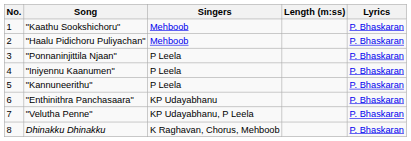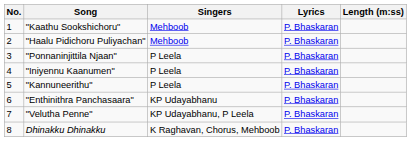 <table class="wikitable" style="font-size:95%;">
 <tr>
 <th>No.</th>
 <th>Song</th>
 <th>Singers</th>
+<th>Lyrics</th>
 <th>Length (m:ss)</th>
-<th>Lyrics</th>
 </tr>
 <tr>
 <td>1</td>
 <td>"Kaathu Sookshichoru"</td>
 <td><a href='#'>Mehboob</a></td>
+<td><a href='#'>P. Bhaskaran</a></td>
 <td></td>
-<td><a href='#'>P. Bhaskaran</a></td>
 </tr>
 <tr>
 <td>2</td>
 <td>"Haalu Pidichoru Puliyachan"</td>
 <td><a href='#'>Mehboob</a></td>
+<td><a href='#'>P. Bhaskaran</a></td>
 <td></td>
-<td><a href='#'>P. Bhaskaran</a></td>
 </tr>
 <tr>
 <td>3</td>
 <td>"Ponnaninjittila Njaan"</td>
 <td>P Leela</td>
+<td><a href='#'>P. Bhaskaran</a></td>
 <td></td>
-<td><a href='#'>P. Bhaskaran</a></td>
 </tr>
 <tr>
 <td>4</td>
 <td>"Iniyennu Kaanumen"</td>
 <td>P Leela</td>
+<td><a href='#'>P. Bhaskaran</a></td>
 <td></td>
-<td><a href='#'>P. Bhaskaran</a></td>
 </tr>
 <tr>
 <td>5</td>
 <td>"Kannuneerithu"</td>
 <td>P Leela</td>
+<td><a href='#'>P. Bhaskaran</a></td>
 <td></td>
-<td><a href='#'>P. Bhaskaran</a></td>
 </tr>
 <tr>
 <td>6</td>
 <td>"Enthinithra Panchasaara"</td>
 <td>KP Udayabhanu</td>
+<td><a href='#'>P. Bhaskaran</a></td>
 <td></td>
-<td><a href='#'>P. Bhaskaran</a></td>
 </tr>
 <tr>
 <td>7</td>
 <td>"Velutha Penne"</td>
 <td>KP Udayabhanu, P Leela</td>
+<td><a href='#'>P. Bhaskaran</a></td>
 <td></td>
-<td><a href='#'>P. Bhaskaran</a></td>
 </tr>
 <tr>
 <td>8</td>
 <td><em>Dhinakku Dhinakku</em></td>
 <td>K Raghavan, Chorus, Mehboob</td>
+<td><a href='#'>P. Bhaskaran</a></td>
 <td></td>
-<td><a href='#'>P. Bhaskaran</a></td>
 </tr>
 </table>
